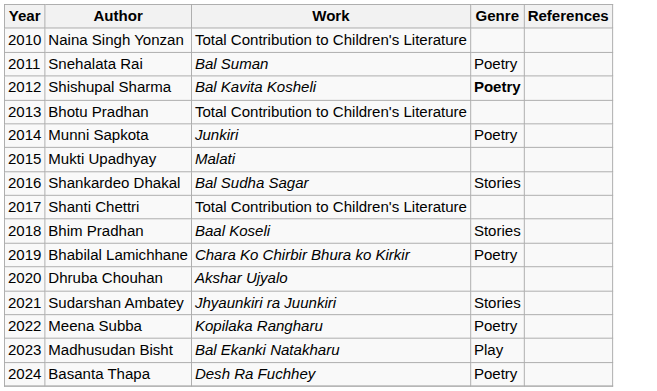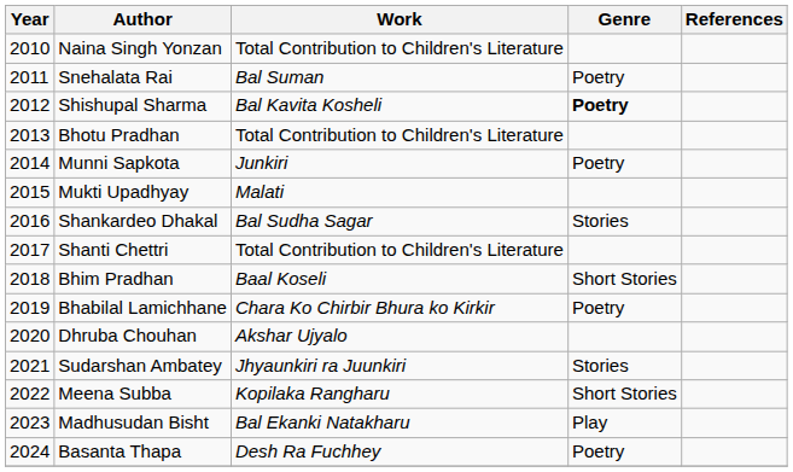 <table class="wikitable sortable">
 <tr>
 <th>Year</th>
 <th>Author</th>
 <th>Work</th>
 <th>Genre</th>
 <th class="unsortable">References</th>
 </tr>
 <tr>
 <td>2010</td>
 <td>Naina Singh Yonzan</td>
 <td>Total Contribution to Children's Literature</td>
 <td></td>
 <td></td>
 </tr>
 <tr>
 <td>2011</td>
 <td>Snehalata Rai</td>
 <td><em>Bal Suman</em></td>
 <td>Poetry</td>
 <td></td>
 </tr>
 <tr>
 <td>2012</td>
 <td>Shishupal Sharma</td>
 <td><em>Bal Kavita Kosheli</em></td>
 <td><strong>Poetry</strong></td>
 <td></td>
 </tr>
 <tr>
 <td>2013</td>
 <td>Bhotu Pradhan</td>
 <td>Total Contribution to Children's Literature</td>
 <td></td>
 <td></td>
 </tr>
 <tr>
 <td>2014</td>
 <td>Munni Sapkota</td>
 <td><em>Junkiri</em></td>
 <td>Poetry</td>
 <td></td>
 </tr>
 <tr>
 <td>2015</td>
 <td>Mukti Upadhyay</td>
 <td><em>Malati</em></td>
 <td></td>
 <td></td>
 </tr>
 <tr>
 <td>2016</td>
 <td>Shankardeo Dhakal</td>
 <td><em>Bal Sudha Sagar</em></td>
 <td>Stories</td>
 <td></td>
 </tr>
 <tr>
 <td>2017</td>
 <td>Shanti Chettri</td>
 <td>Total Contribution to Children's Literature</td>
 <td></td>
 <td></td>
 </tr>
 <tr>
 <td>2018</td>
 <td>Bhim Pradhan</td>
 <td><em>Baal Koseli</em></td>
-<td>Stories</td>
+<td>Short Stories</td>
 <td></td>
 </tr>
 <tr>
 <td>2019</td>
 <td>Bhabilal Lamichhane</td>
 <td><em>Chara Ko Chirbir Bhura ko Kirkir</em></td>
 <td>Poetry</td>
 <td></td>
 </tr>
 <tr>
 <td>2020</td>
 <td>Dhruba Chouhan</td>
 <td><em>Akshar Ujyalo</em></td>
 <td></td>
 <td></td>
 </tr>
 <tr>
 <td>2021</td>
 <td>Sudarshan Ambatey</td>
 <td><em>Jhyaunkiri ra Juunkiri</em></td>
 <td>Stories</td>
 <td></td>
 </tr>
 <tr>
 <td>2022</td>
 <td>Meena Subba</td>
 <td><em>Kopilaka Rangharu</em></td>
-<td>Poetry</td>
+<td>Short Stories</td>
 <td></td>
 </tr>
 <tr>
 <td>2023</td>
 <td>Madhusudan Bisht</td>
 <td><em>Bal Ekanki Natakharu</em></td>
 <td>Play</td>
 <td></td>
 </tr>
 <tr>
 <td>2024</td>
 <td>Basanta Thapa</td>
 <td><em>Desh Ra Fuchhey</em></td>
 <td>Poetry</td>
 <td></td>
 </tr>
 <tr>
 </tr>
 </table>
